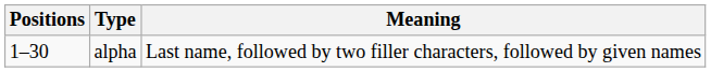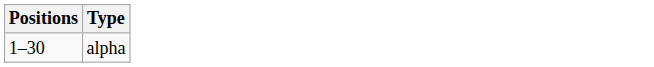 <table class="wikitable">
 <tr>
 <th>Positions</th>
 <th>Type</th>
-<th>Meaning</th>
 </tr>
 <tr>
 <td>1–30</td>
 <td>alpha</td>
-<td>Last name, followed by two filler characters, followed by given names</td>
 </tr>
 </table>
